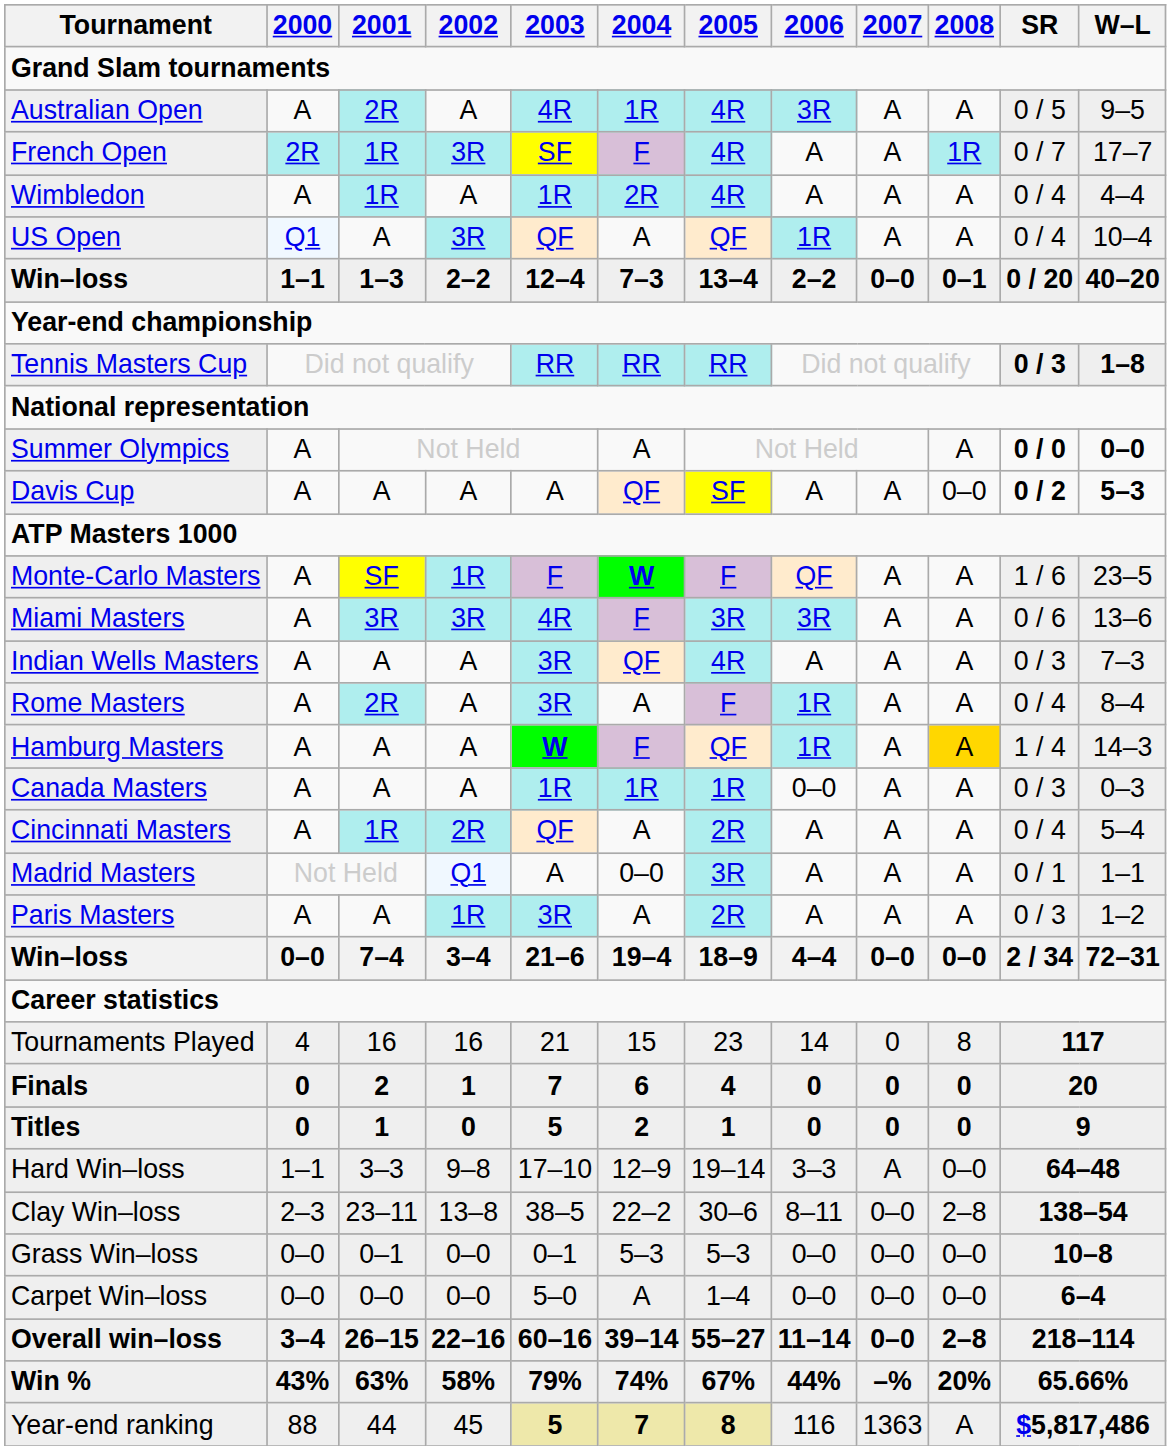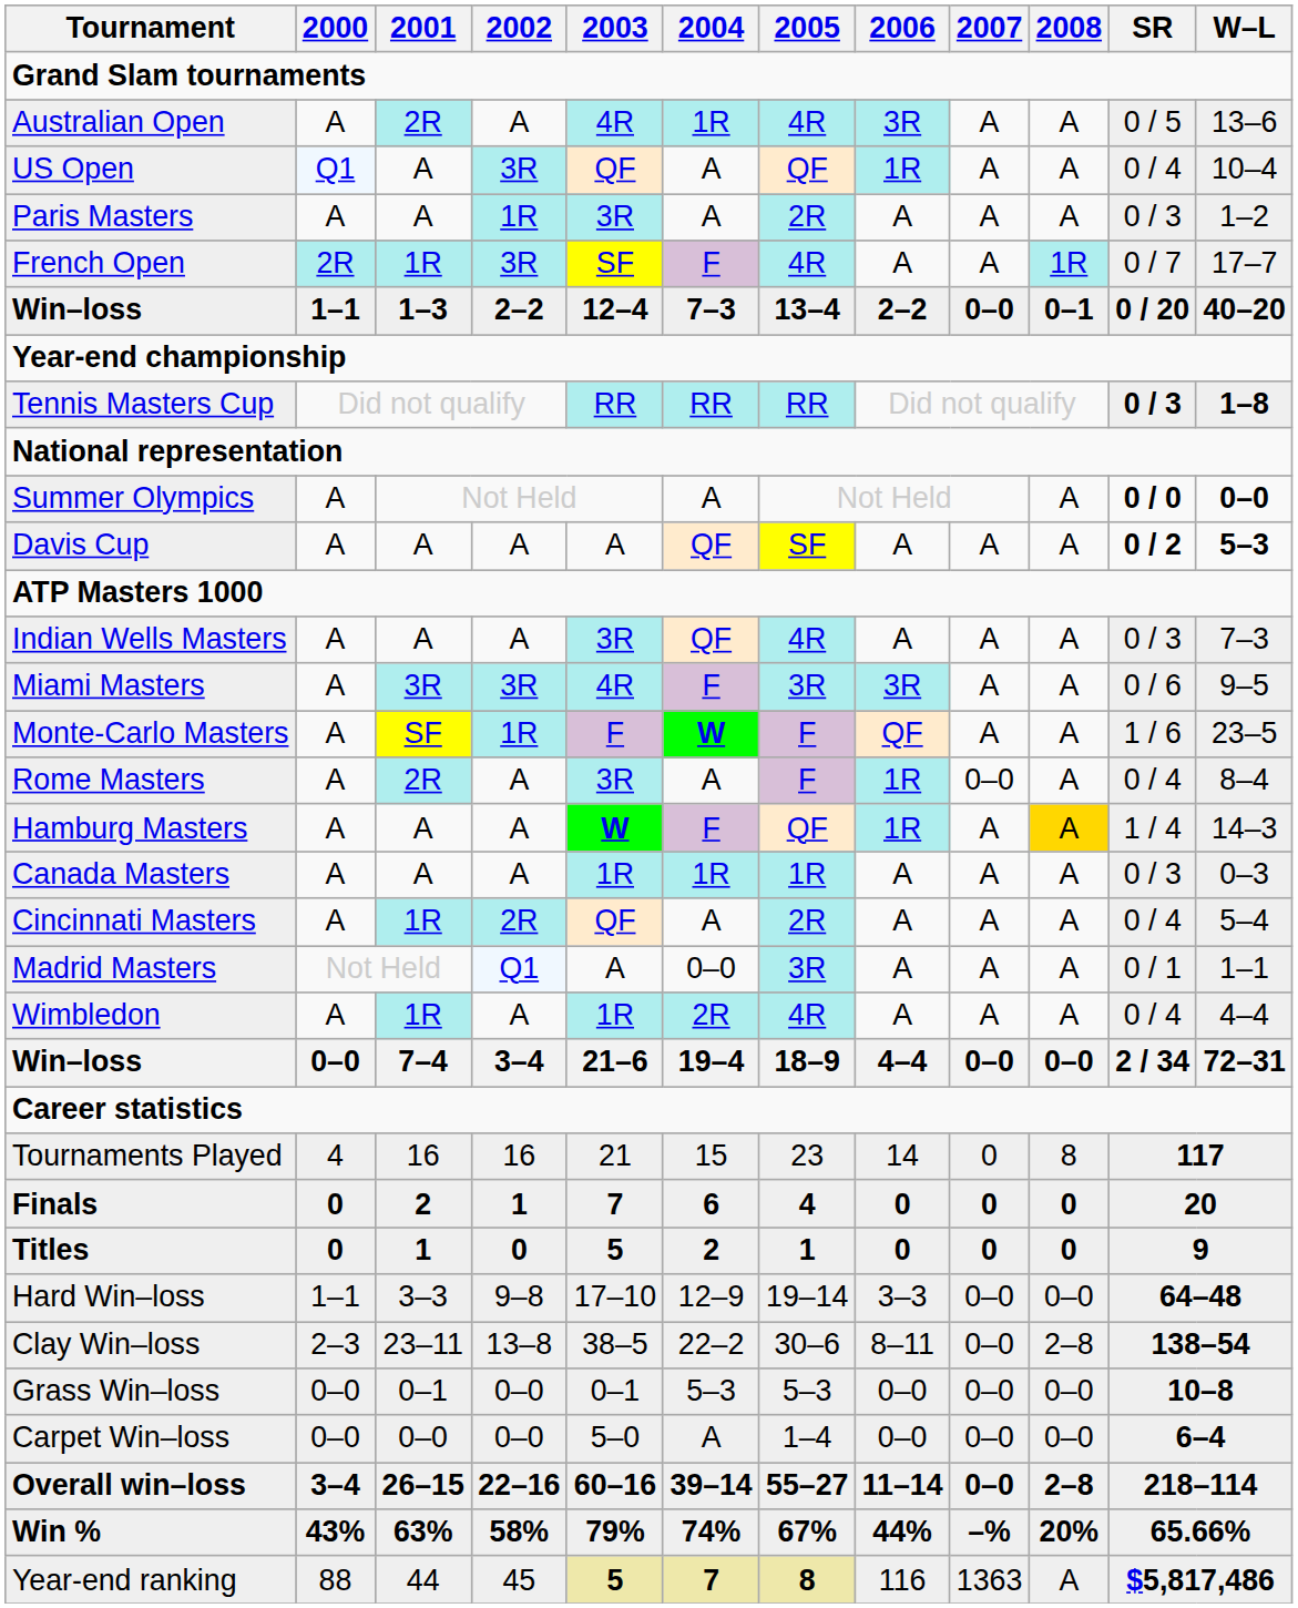 <table class="wikitable">
 <tr>
 <th>Tournament</th>
 <th><a href='#'>2000</a></th>
 <th><a href='#'>2001</a></th>
 <th><a href='#'>2002</a></th>
 <th><a href='#'>2003</a></th>
 <th><a href='#'>2004</a></th>
 <th><a href='#'>2005</a></th>
 <th><a href='#'>2006</a></th>
 <th><a href='#'>2007</a></th>
 <th><a href='#'>2008</a></th>
 <th>SR</th>
 <th>W–L</th>
 </tr>
 <tr>
 <td colspan="12"><strong>Grand Slam tournaments</strong></td>
 </tr>
 <tr>
 <td bgcolor="#efefef"><a href='#'>Australian Open</a></td>
 <td align="center">A</td>
 <td align="center" style="background:#afeeee;"><a href='#'>2R</a></td>
 <td align="center">A</td>
 <td align="center" style="background:#afeeee;"><a href='#'>4R</a></td>
 <td align="center" style="background:#afeeee;"><a href='#'>1R</a></td>
 <td align="center" style="background:#afeeee;"><a href='#'>4R</a></td>
 <td align="center" style="background:#afeeee;"><a href='#'>3R</a></td>
 <td align="center">A</td>
 <td align="center">A</td>
 <td align="center" style="background:#EFEFEF;">0 / 5</td>
-<td align="center" style="background:#EFEFEF;">9–5</td>
+<td align="center" style="background:#EFEFEF;">13–6</td>
+</tr>
+<tr>
+<td bgcolor="#efefef"><a href='#'>US Open</a></td>
+<td align="center" style="background:#f0f8ff"><a href='#'>Q1</a></td>
+<td align="center">A</td>
+<td align="center" style="background:#afeeee;"><a href='#'>3R</a></td>
+<td align="center" style="background:#ffebcd;"><a href='#'>QF</a></td>
+<td align="center">A</td>
+<td align="center" style="background:#ffebcd;"><a href='#'>QF</a></td>
+<td align="center" style="background:#afeeee;"><a href='#'>1R</a></td>
+<td align="center">A</td>
+<td align="center">A</td>
+<td align="center" style="background:#EFEFEF;">0 / 4</td>
+<td align="center" style="background:#EFEFEF;">10–4</td>
+</tr>
+<tr>
+<td bgcolor="#efefef"><a href='#'>Paris Masters</a></td>
+<td align="center">A</td>
+<td align="center">A</td>
+<td align="center" style="background:#afeeee;"><a href='#'>1R</a></td>
+<td align="center" style="background:#afeeee;"><a href='#'>3R</a></td>
+<td align="center">A</td>
+<td align="center" style="background:#afeeee;"><a href='#'>2R</a></td>
+<td align="center">A</td>
+<td align="center">A</td>
+<td align="center">A</td>
+<td align="center" style="background:#EFEFEF;">0 / 3</td>
+<td align="center" style="background:#EFEFEF;">1–2</td>
 </tr>
 <tr>
 <td bgcolor="#efefef"><a href='#'>French Open</a></td>
 <td align="center" style="background:#afeeee;"><a href='#'>2R</a></td>
 <td align="center" style="background:#afeeee;"><a href='#'>1R</a></td>
 <td align="center" style="background:#afeeee;"><a href='#'>3R</a></td>
 <td align="center" style="background:yellow;"><a href='#'>SF</a></td>
 <td align="center" style="background:#D8BFD8;"><a href='#'>F</a></td>
 <td align="center" style="background:#afeeee;"><a href='#'>4R</a></td>
 <td align="center">A</td>
 <td align="center">A</td>
 <td align="center" style="background:#afeeee;"><a href='#'>1R</a></td>
 <td align="center" style="background:#EFEFEF;">0 / 7</td>
 <td align="center" style="background:#EFEFEF;">17–7</td>
-</tr>
-<tr>
-<td bgcolor="#efefef"><a href='#'>Wimbledon</a></td>
-<td align="center">A</td>
-<td align="center" style="background:#afeeee;"><a href='#'>1R</a></td>
-<td align="center">A</td>
-<td align="center" style="background:#afeeee;"><a href='#'>1R</a></td>
-<td align="center" style="background:#afeeee;"><a href='#'>2R</a></td>
-<td align="center" style="background:#afeeee;"><a href='#'>4R</a></td>
-<td align="center">A</td>
-<td align="center">A</td>
-<td align="center">A</td>
-<td align="center" style="background:#EFEFEF;">0 / 4</td>
-<td align="center" style="background:#EFEFEF;">4–4</td>
-</tr>
-<tr>
-<td bgcolor="#efefef"><a href='#'>US Open</a></td>
-<td align="center" style="background:#f0f8ff"><a href='#'>Q1</a></td>
-<td align="center">A</td>
-<td align="center" style="background:#afeeee;"><a href='#'>3R</a></td>
-<td align="center" style="background:#ffebcd;"><a href='#'>QF</a></td>
-<td align="center">A</td>
-<td align="center" style="background:#ffebcd;"><a href='#'>QF</a></td>
-<td align="center" style="background:#afeeee;"><a href='#'>1R</a></td>
-<td align="center">A</td>
-<td align="center">A</td>
-<td align="center" style="background:#EFEFEF;">0 / 4</td>
-<td align="center" style="background:#EFEFEF;">10–4</td>
 </tr>
 <tr>
 <td bgcolor="#efefef"><strong>Win–loss</strong></td>
 <td align="center" style="background:#EFEFEF;"><strong>1–1</strong></td>
 <td align="center" style="background:#EFEFEF;"><strong>1–3</strong></td>
 <td align="center" style="background:#EFEFEF;"><strong>2–2</strong></td>
 <td align="center" style="background:#EFEFEF;"><strong>12–4</strong></td>
 <td align="center" style="background:#EFEFEF;"><strong>7–3</strong></td>
 <td align="center" style="background:#EFEFEF;"><strong>13–4</strong></td>
 <td align="center" style="background:#EFEFEF;"><strong>2–2</strong></td>
 <td align="center" style="background:#EFEFEF;"><strong>0–0</strong></td>
 <td align="center" style="background:#EFEFEF;"><strong>0–1</strong></td>
 <td align="center" style="background:#EFEFEF;"><strong>0 / 20</strong></td>
 <td align="center" style="background:#EFEFEF;"><strong>40–20</strong></td>
 </tr>
 <tr>
 <td colspan="12"><strong>Year-end championship</strong></td>
 </tr>
 <tr>
 <td bgcolor="#efefef"><a href='#'>Tennis Masters Cup</a></td>
 <td colspan="3" style="text-align:center; color:#ccc;">Did not qualify</td>
 <td align="center" style="background:#afeeee;"><a href='#'>RR</a></td>
 <td align="center" style="background:#afeeee;"><a href='#'>RR</a></td>
 <td align="center" style="background:#afeeee;"><a href='#'>RR</a></td>
 <td colspan="3" style="text-align:center; color:#ccc;">Did not qualify</td>
 <td align="center" style="background:#EFEFEF;"><strong>0 / 3</strong></td>
 <td align="center" style="background:#EFEFEF;"><strong>1–8</strong></td>
 </tr>
 <tr>
 <td colspan="12"><strong>National representation</strong></td>
 </tr>
 <tr>
 <td bgcolor="#efefef"><a href='#'>Summer Olympics</a></td>
 <td align="center">A</td>
 <td colspan="3" style="text-align:center; color:#ccc;">Not Held</td>
 <td align="center">A</td>
 <td colspan="3" style="text-align:center; color:#ccc;">Not Held</td>
 <td align="center">A</td>
 <td align="center"><strong>0 / 0</strong></td>
 <td align="center"><strong>0–0</strong></td>
 </tr>
 <tr>
 <td bgcolor="#efefef"><a href='#'>Davis Cup</a></td>
 <td align="center">A</td>
 <td align="center">A</td>
 <td align="center">A</td>
 <td align="center">A</td>
 <td align="center" style="background:#ffebcd;"><a href='#'>QF</a></td>
 <td align="center" style="background:yellow;"><a href='#'>SF</a></td>
 <td align="center">A</td>
 <td align="center">A</td>
-<td align="center">0–0</td>
+<td align="center">A</td>
 <td align="center"><strong>0 / 2</strong></td>
 <td align="center"><strong>5–3</strong></td>
 </tr>
 <tr>
 <td colspan="12"><strong>ATP Masters 1000</strong></td>
+</tr>
+<tr>
+<td bgcolor="#efefef"><a href='#'>Indian Wells Masters</a></td>
+<td align="center">A</td>
+<td align="center">A</td>
+<td align="center">A</td>
+<td align="center" style="background:#afeeee;"><a href='#'>3R</a></td>
+<td align="center" style="background:#ffebcd;"><a href='#'>QF</a></td>
+<td align="center" style="background:#afeeee;"><a href='#'>4R</a></td>
+<td align="center">A</td>
+<td align="center">A</td>
+<td align="center">A</td>
+<td align="center" style="background:#EFEFEF;">0 / 3</td>
+<td align="center" style="background:#EFEFEF;">7–3</td>
+</tr>
+<tr>
+<td bgcolor="#efefef"><a href='#'>Miami Masters</a></td>
+<td align="center">A</td>
+<td align="center" style="background:#afeeee;"><a href='#'>3R</a></td>
+<td align="center" style="background:#afeeee;"><a href='#'>3R</a></td>
+<td align="center" style="background:#afeeee;"><a href='#'>4R</a></td>
+<td align="center" style="background:#D8BFD8;"><a href='#'>F</a></td>
+<td align="center" style="background:#afeeee;"><a href='#'>3R</a></td>
+<td align="center" style="background:#afeeee;"><a href='#'>3R</a></td>
+<td align="center">A</td>
+<td align="center">A</td>
+<td align="center" style="background:#EFEFEF;">0 / 6</td>
+<td align="center" style="background:#EFEFEF;">9–5</td>
 </tr>
 <tr>
 <td bgcolor="#efefef"><a href='#'>Monte-Carlo Masters</a></td>
 <td align="center">A</td>
 <td align="center" style="background:yellow;"><a href='#'>SF</a></td>
 <td align="center" style="background:#afeeee;"><a href='#'>1R</a></td>
 <td align="center" style="background:#D8BFD8;"><a href='#'>F</a></td>
 <td align="center" style="background:#00ff00;"><a href='#'><strong>W</strong></a></td>
 <td align="center" style="background:#D8BFD8;"><a href='#'>F</a></td>
 <td align="center" style="background:#ffebcd;"><a href='#'>QF</a></td>
 <td align="center">A</td>
 <td align="center">A</td>
 <td align="center" style="background:#EFEFEF;">1 / 6</td>
 <td align="center" style="background:#EFEFEF;">23–5</td>
 </tr>
 <tr>
-<td bgcolor="#efefef"><a href='#'>Miami Masters</a></td>
-<td align="center">A</td>
-<td align="center" style="background:#afeeee;"><a href='#'>3R</a></td>
-<td align="center" style="background:#afeeee;"><a href='#'>3R</a></td>
-<td align="center" style="background:#afeeee;"><a href='#'>4R</a></td>
-<td align="center" style="background:#D8BFD8;"><a href='#'>F</a></td>
-<td align="center" style="background:#afeeee;"><a href='#'>3R</a></td>
-<td align="center" style="background:#afeeee;"><a href='#'>3R</a></td>
-<td align="center">A</td>
-<td align="center">A</td>
-<td align="center" style="background:#EFEFEF;">0 / 6</td>
-<td align="center" style="background:#EFEFEF;">13–6</td>
-</tr>
-<tr>
-<td bgcolor="#efefef"><a href='#'>Indian Wells Masters</a></td>
-<td align="center">A</td>
-<td align="center">A</td>
-<td align="center">A</td>
-<td align="center" style="background:#afeeee;"><a href='#'>3R</a></td>
-<td align="center" style="background:#ffebcd;"><a href='#'>QF</a></td>
-<td align="center" style="background:#afeeee;"><a href='#'>4R</a></td>
-<td align="center">A</td>
-<td align="center">A</td>
-<td align="center">A</td>
-<td align="center" style="background:#EFEFEF;">0 / 3</td>
-<td align="center" style="background:#EFEFEF;">7–3</td>
-</tr>
-<tr>
 <td bgcolor="#efefef"><a href='#'>Rome Masters</a></td>
 <td align="center">A</td>
 <td align="center" style="background:#afeeee;"><a href='#'>2R</a></td>
 <td align="center">A</td>
 <td align="center" style="background:#afeeee;"><a href='#'>3R</a></td>
 <td align="center">A</td>
 <td align="center" style="background:#D8BFD8;"><a href='#'>F</a></td>
 <td align="center" style="background:#afeeee;"><a href='#'>1R</a></td>
-<td align="center">A</td>
+<td align="center">0–0</td>
 <td align="center">A</td>
 <td align="center" style="background:#EFEFEF;">0 / 4</td>
 <td align="center" style="background:#EFEFEF;">8–4</td>
 </tr>
 <tr>
 <td bgcolor="#efefef"><a href='#'>Hamburg Masters</a></td>
 <td align="center">A</td>
 <td align="center">A</td>
 <td align="center">A</td>
 <td align="center" style="background:#00ff00;"><a href='#'><strong>W</strong></a></td>
 <td align="center" style="background:#D8BFD8;"><a href='#'>F</a></td>
 <td align="center" style="background:#ffebcd;"><a href='#'>QF</a></td>
 <td align="center" style="background:#afeeee;"><a href='#'>1R</a></td>
 <td align="center">A</td>
 <td align="center" style="background: gold;">A</td>
 <td align="center" style="background:#EFEFEF;">1 / 4</td>
 <td align="center" style="background:#EFEFEF;">14–3</td>
 </tr>
 <tr>
 <td bgcolor="#efefef"><a href='#'>Canada Masters</a></td>
 <td align="center">A</td>
 <td align="center">A</td>
 <td align="center">A</td>
 <td align="center" style="background:#afeeee;"><a href='#'>1R</a></td>
 <td align="center" style="background:#afeeee;"><a href='#'>1R</a></td>
 <td align="center" style="background:#afeeee;"><a href='#'>1R</a></td>
-<td align="center">0–0</td>
+<td align="center">A</td>
 <td align="center">A</td>
 <td align="center">A</td>
 <td align="center" style="background:#EFEFEF;">0 / 3</td>
 <td align="center" style="background:#EFEFEF;">0–3</td>
 </tr>
 <tr>
 <td bgcolor="#efefef"><a href='#'>Cincinnati Masters</a></td>
 <td align="center">A</td>
 <td align="center" style="background:#afeeee;"><a href='#'>1R</a></td>
 <td align="center" style="background:#afeeee;"><a href='#'>2R</a></td>
 <td align="center" style="background:#ffebcd;"><a href='#'>QF</a></td>
 <td align="center">A</td>
 <td align="center" style="background:#afeeee;"><a href='#'>2R</a></td>
 <td align="center">A</td>
 <td align="center">A</td>
 <td align="center">A</td>
 <td align="center" style="background:#EFEFEF;">0 / 4</td>
 <td align="center" style="background:#EFEFEF;">5–4</td>
 </tr>
 <tr>
 <td bgcolor="#efefef"><a href='#'>Madrid Masters</a></td>
 <td colspan="2" style="text-align:center; color:#ccc;">Not Held</td>
 <td align="center" style="background:#f0f8ff"><a href='#'>Q1</a></td>
 <td align="center">A</td>
 <td align="center">0–0</td>
 <td align="center" style="background:#afeeee;"><a href='#'>3R</a></td>
 <td align="center">A</td>
 <td align="center">A</td>
 <td align="center">A</td>
 <td align="center" style="background:#EFEFEF;">0 / 1</td>
 <td align="center" style="background:#EFEFEF;">1–1</td>
 </tr>
 <tr>
-<td bgcolor="#efefef"><a href='#'>Paris Masters</a></td>
-<td align="center">A</td>
+<td bgcolor="#efefef"><a href='#'>Wimbledon</a></td>
 <td align="center">A</td>
 <td align="center" style="background:#afeeee;"><a href='#'>1R</a></td>
-<td align="center" style="background:#afeeee;"><a href='#'>3R</a></td>
 <td align="center">A</td>
+<td align="center" style="background:#afeeee;"><a href='#'>1R</a></td>
 <td align="center" style="background:#afeeee;"><a href='#'>2R</a></td>
+<td align="center" style="background:#afeeee;"><a href='#'>4R</a></td>
 <td align="center">A</td>
 <td align="center">A</td>
 <td align="center">A</td>
-<td align="center" style="background:#EFEFEF;">0 / 3</td>
-<td align="center" style="background:#EFEFEF;">1–2</td>
+<td align="center" style="background:#EFEFEF;">0 / 4</td>
+<td align="center" style="background:#EFEFEF;">4–4</td>
 </tr>
 <tr>
 <th style=text-align:left>Win–loss</th>
 <th>0–0</th>
 <th>7–4</th>
 <th>3–4</th>
 <th>21–6</th>
 <th>19–4</th>
 <th>18–9</th>
 <th>4–4</th>
 <th>0–0</th>
 <th>0–0</th>
 <th>2 / 34</th>
 <th>72–31</th>
 </tr>
 <tr>
 <td colspan="12"><strong>Career statistics</strong></td>
 </tr>
 <tr bgcolor="#efefef">
 <td>Tournaments Played</td>
 <td align="center">4</td>
 <td align="center">16</td>
 <td align="center">16</td>
 <td align="center">21</td>
 <td align="center">15</td>
 <td align="center">23</td>
 <td align="center">14</td>
 <td align="center">0</td>
 <td align="center">8</td>
 <td colspan="2" align="center"><strong>117</strong></td>
 </tr>
 <tr bgcolor="#efefef">
 <td><strong>Finals</strong></td>
 <td align="center"><strong>0</strong></td>
 <td align="center"><strong>2</strong></td>
 <td align="center"><strong>1</strong></td>
 <td align="center"><strong>7</strong></td>
 <td align="center"><strong>6</strong></td>
 <td align="center"><strong>4</strong></td>
 <td align="center"><strong>0</strong></td>
 <td align="center"><strong>0</strong></td>
 <td align="center"><strong>0</strong></td>
 <td colspan="2" align="center"><strong>20</strong></td>
 </tr>
 <tr bgcolor="#efefef">
 <td><strong>Titles</strong></td>
 <td align="center"><strong>0</strong></td>
 <td align="center"><strong>1</strong></td>
 <td align="center"><strong>0</strong></td>
 <td align="center"><strong>5</strong></td>
 <td align="center"><strong>2</strong></td>
 <td align="center"><strong>1</strong></td>
 <td align="center"><strong>0</strong></td>
 <td align="center"><strong>0</strong></td>
 <td align="center"><strong>0</strong></td>
 <td colspan="2" align="center"><strong>9</strong></td>
 </tr>
 <tr bgcolor="efefef">
 <td style="background:#EFEFEF;">Hard Win–loss</td>
 <td align="center">1–1</td>
 <td align="center">3–3</td>
 <td align="center">9–8</td>
 <td align="center">17–10</td>
 <td align="center">12–9</td>
 <td align="center">19–14</td>
 <td align="center">3–3</td>
-<td align="center">A</td>
+<td align="center">0–0</td>
 <td align="center">0–0</td>
 <td colspan="2" align="center" style="background:#EFEFEF;"><strong>64–48</strong></td>
 </tr>
 <tr bgcolor="efefef">
 <td style="background:#EFEFEF;">Clay Win–loss</td>
 <td align="center">2–3</td>
 <td align="center">23–11</td>
 <td align="center">13–8</td>
 <td align="center">38–5</td>
 <td align="center">22–2</td>
 <td align="center">30–6</td>
 <td align="center">8–11</td>
 <td align="center">0–0</td>
 <td align="center">2–8</td>
 <td colspan="2" align="center" style="background:#EFEFEF;"><strong>138–54</strong></td>
 </tr>
 <tr bgcolor="efefef">
 <td style="background:#EFEFEF;">Grass Win–loss</td>
 <td align="center">0–0</td>
 <td align="center">0–1</td>
 <td align="center">0–0</td>
 <td align="center">0–1</td>
 <td align="center">5–3</td>
 <td align="center">5–3</td>
 <td align="center">0–0</td>
 <td align="center">0–0</td>
 <td align="center">0–0</td>
 <td colspan="2" align="center" style="background:#EFEFEF;"><strong>10–8</strong></td>
 </tr>
 <tr bgcolor="efefef">
 <td style="background:#EFEFEF;">Carpet Win–loss</td>
 <td align="center">0–0</td>
 <td align="center">0–0</td>
 <td align="center">0–0</td>
 <td align="center">5–0</td>
 <td align="center">A</td>
 <td align="center">1–4</td>
 <td align="center">0–0</td>
 <td align="center">0–0</td>
 <td align="center">0–0</td>
 <td colspan="2" align="center" style="background:#EFEFEF;"><strong>6–4</strong></td>
 </tr>
 <tr bgcolor="efefef">
 <td style="background:#EFEFEF;"><strong>Overall win–loss</strong></td>
 <td align="center"><strong>3–4</strong></td>
 <td align="center"><strong>26–15</strong></td>
 <td align="center"><strong>22–16</strong></td>
 <td align="center"><strong>60–16</strong></td>
 <td align="center"><strong>39–14</strong></td>
 <td align="center"><strong>55–27</strong></td>
 <td align="center"><strong>11–14</strong></td>
 <td align="center"><strong>0–0</strong></td>
 <td align="center"><strong>2–8</strong></td>
 <td colspan="2" align="center" style="background:#EFEFEF;"><strong>218–114</strong></td>
 </tr>
 <tr bgcolor="efefef">
 <td><strong>Win %</strong></td>
 <td align="center"><strong>43%</strong></td>
 <td align="center"><strong>63%</strong></td>
 <td align="center"><strong>58%</strong></td>
 <td align="center"><strong>79%</strong></td>
 <td align="center"><strong>74%</strong></td>
 <td align="center"><strong>67%</strong></td>
 <td align="center"><strong>44%</strong></td>
 <td align="center"><strong>–%</strong></td>
 <td align="center"><strong>20%</strong></td>
 <td colspan="2" align="center"><strong>65.66%</strong></td>
 </tr>
 <tr bgcolor="efefef">
 <td style="background:#EFEFEF;">Year-end ranking</td>
 <td align="center">88</td>
 <td align="center">44</td>
 <td align="center">45</td>
 <td align="center" bgcolor="eee8aa"><strong>5</strong></td>
 <td align="center" bgcolor="eee8aa"><strong>7</strong></td>
 <td align="center" bgcolor="eee8aa"><strong>8</strong></td>
 <td align="center">116</td>
 <td align="center">1363</td>
 <td align="center">A</td>
 <td colspan="2" align="center" style="background:#EFEFEF;"><a href='#'><strong>$</strong></a><strong>5,817,486</strong></td>
 </tr>
 </table>
